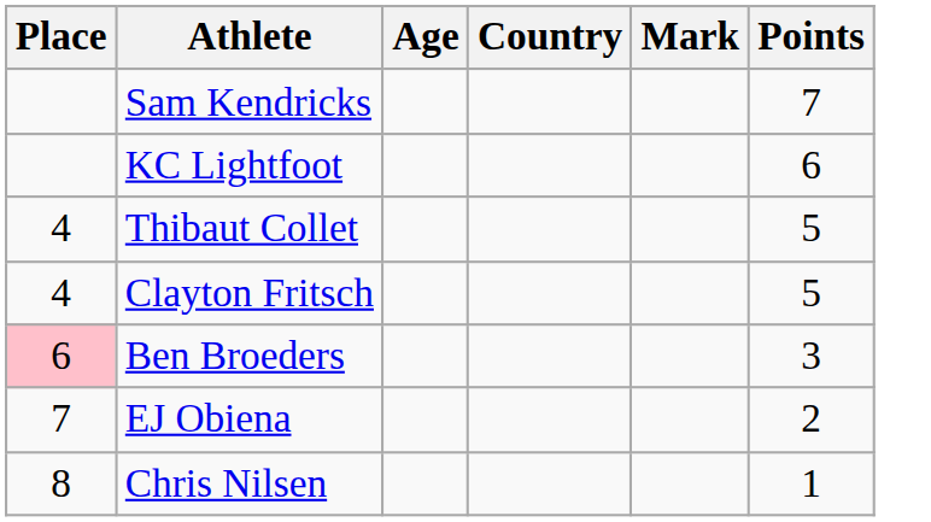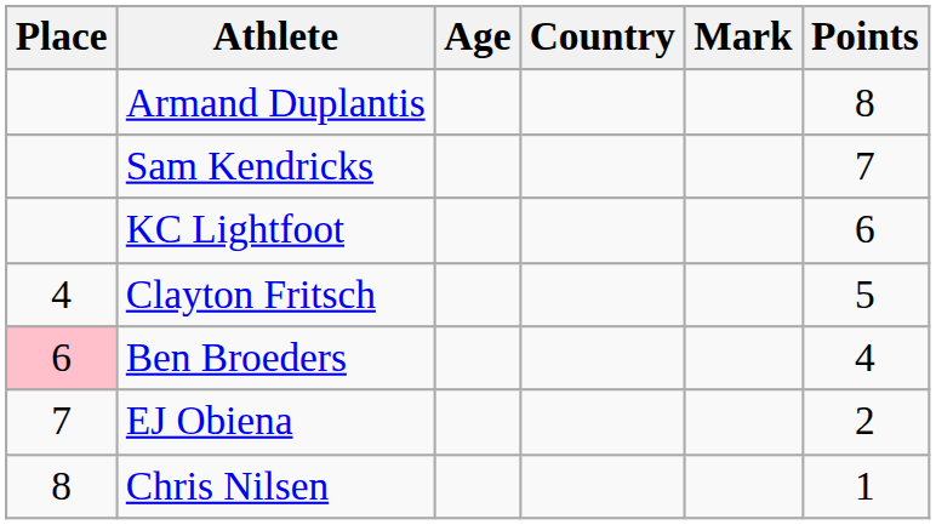 <table class="wikitable mw-datatable sortable">
 <tr>
 <th>Place</th>
 <th>Athlete</th>
 <th>Age</th>
 <th>Country</th>
 <th>Mark</th>
 <th>Points</th>
+</tr>
+<tr>
+<td align=center></td>
+<td><a href='#'>Armand Duplantis</a></td>
+<td></td>
+<td></td>
+<td></td>
+<td align=center>8</td>
 </tr>
 <tr>
 <td align=center></td>
 <td><a href='#'>Sam Kendricks</a></td>
 <td></td>
 <td></td>
 <td></td>
 <td align=center>7</td>
 </tr>
 <tr>
 <td align=center></td>
 <td><a href='#'>KC Lightfoot</a></td>
 <td></td>
 <td></td>
 <td></td>
 <td align=center>6</td>
 </tr>
 <tr>
 <td align=center>4</td>
-<td><a href='#'>Thibaut Collet</a></td>
-<td></td>
-<td></td>
-<td></td>
-<td align=center>5</td>
-</tr>
-<tr>
-<td align=center>4</td>
 <td><a href='#'>Clayton Fritsch</a></td>
 <td></td>
 <td></td>
 <td></td>
 <td align=center>5</td>
 </tr>
 <tr>
 <td align=center style="background: pink;">6</td>
 <td><a href='#'>Ben Broeders</a></td>
 <td></td>
 <td></td>
 <td></td>
-<td align=center>3</td>
+<td align=center>4</td>
 </tr>
 <tr>
 <td align=center>7</td>
 <td><a href='#'>EJ Obiena</a></td>
 <td></td>
 <td></td>
 <td></td>
 <td align=center>2</td>
 </tr>
 <tr>
 <td align=center>8</td>
 <td><a href='#'>Chris Nilsen</a></td>
 <td></td>
 <td></td>
 <td></td>
 <td align=center>1</td>
 </tr>
 </table>
